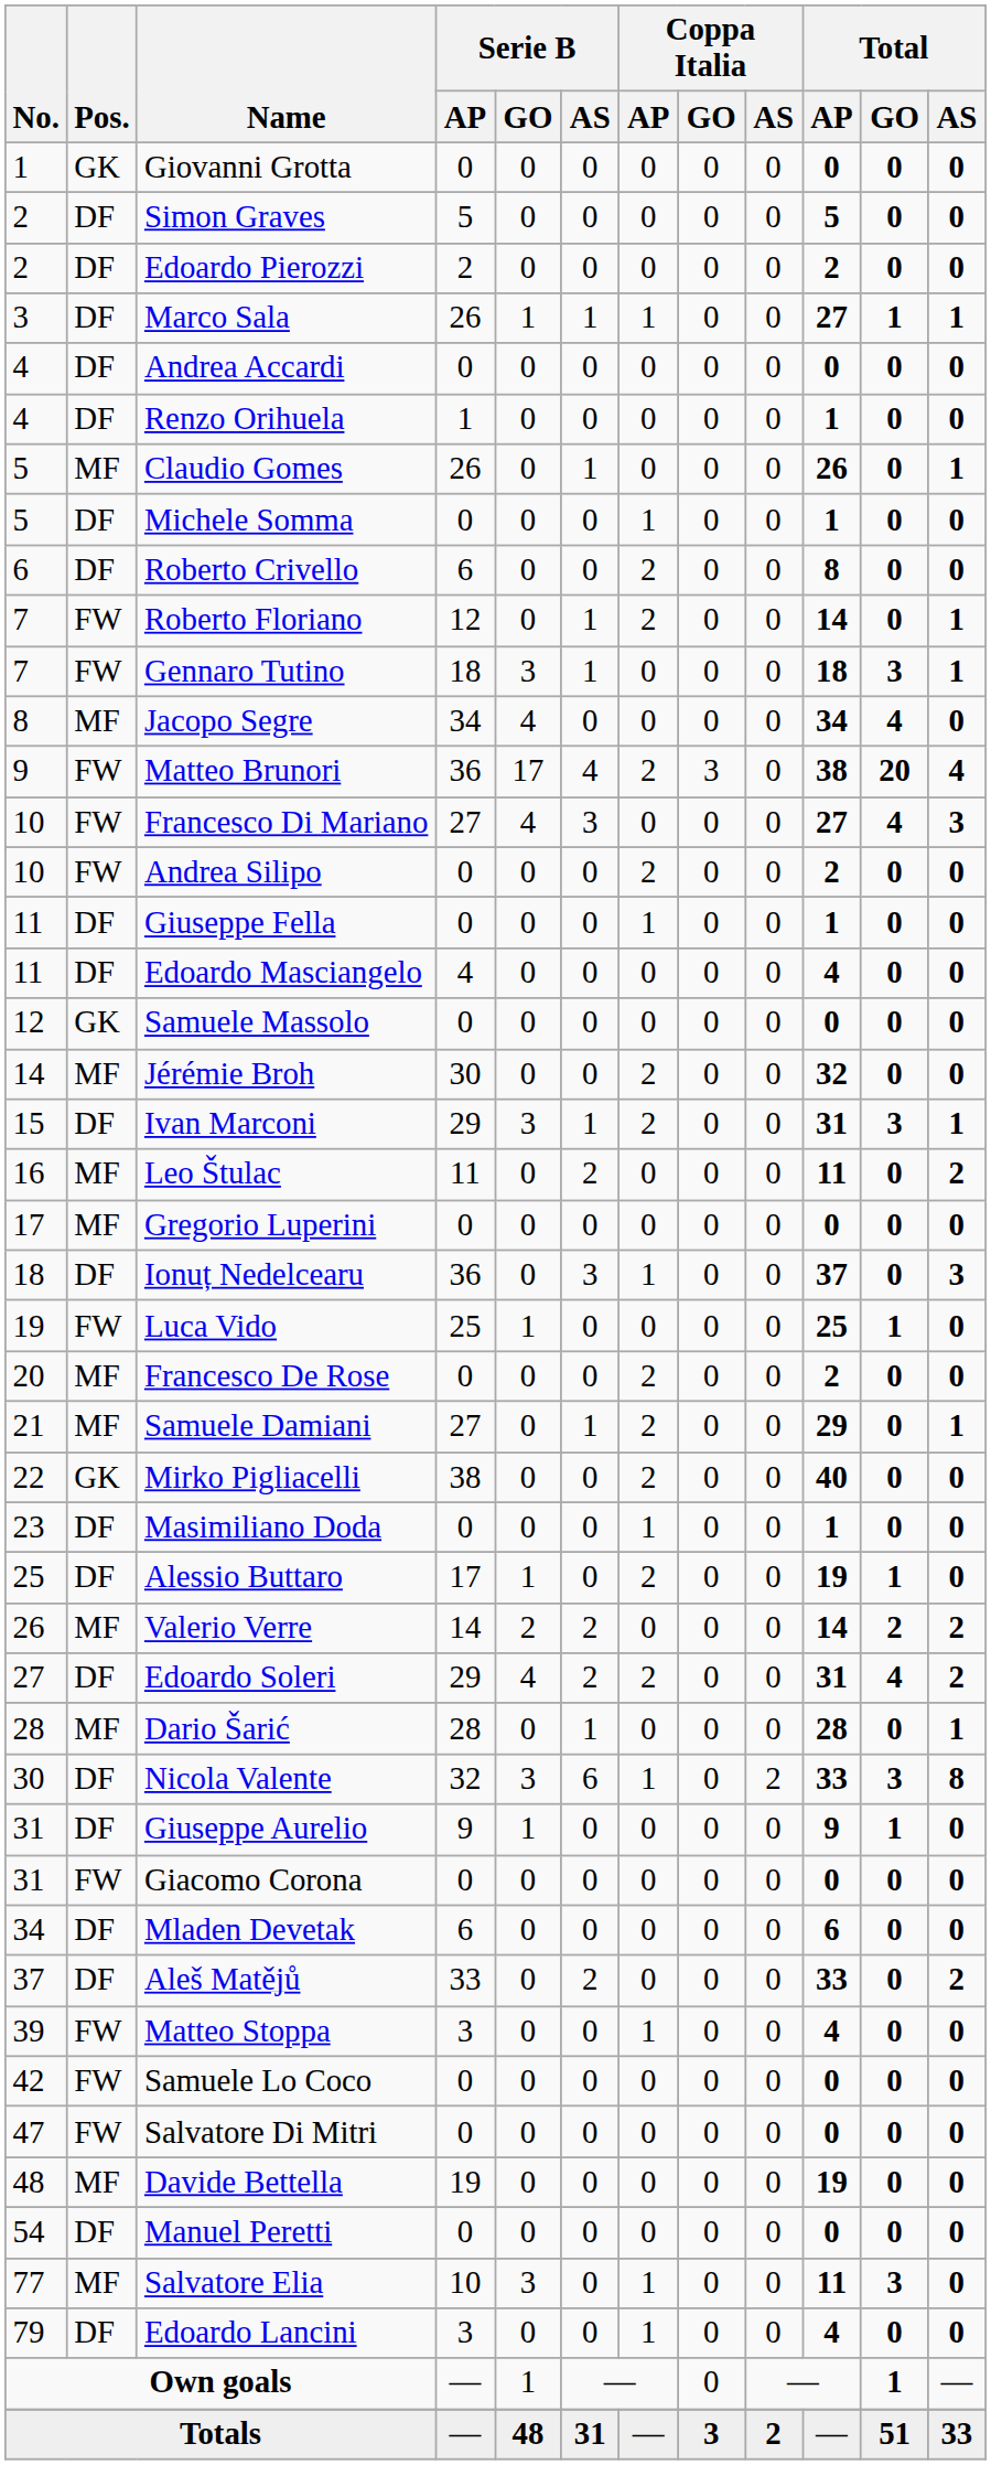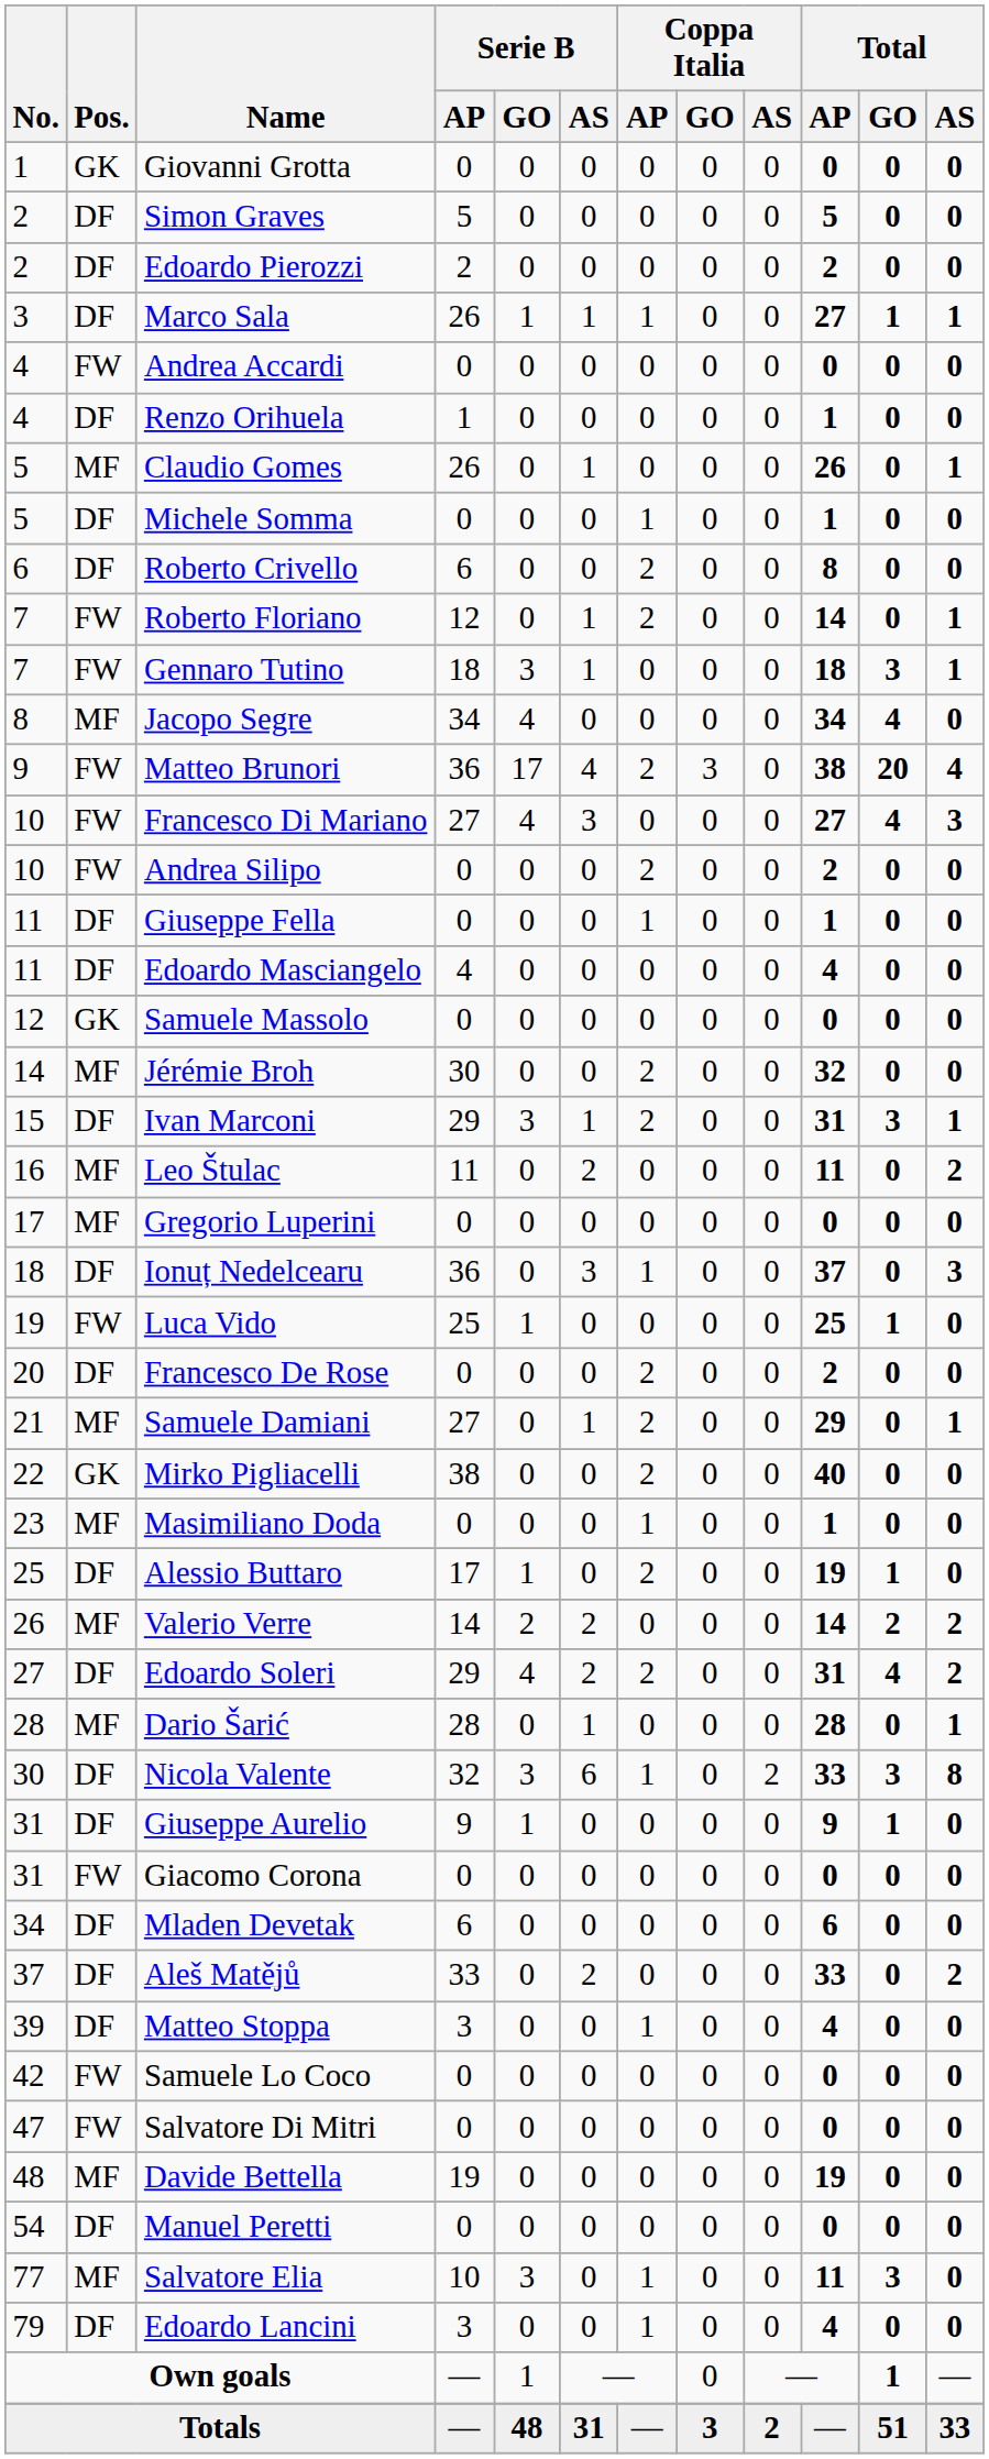 <table class="wikitable sortable" style="text-align:center">
 <tr>
 <th rowspan="2" valign="bottom">No.</th>
 <th rowspan="2" valign="bottom">Pos.</th>
 <th rowspan="2" valign="bottom">Name</th>
 <th colspan="3" width="85">Serie B</th>
 <th colspan="3" width="85">Coppa Italia</th>
 <th colspan="3" width="85">Total</th>
 </tr>
 <tr>
 <th>AP</th>
 <th>GO</th>
 <th>AS</th>
 <th>AP</th>
 <th>GO</th>
 <th>AS</th>
 <th>AP</th>
 <th>GO</th>
 <th>AS</th>
 </tr>
 <tr>
 <td align="left">1</td>
 <td align="left">GK</td>
 <td align="left"> Giovanni Grotta</td>
 <td>0</td>
 <td>0</td>
 <td>0</td>
 <td>0</td>
 <td>0</td>
 <td>0</td>
 <td><strong>0</strong></td>
 <td><strong>0</strong></td>
 <td><strong>0</strong></td>
 </tr>
 <tr>
 <td align="left">2</td>
 <td align="left">DF</td>
 <td align="left"> <a href='#'>Simon Graves</a></td>
 <td>5</td>
 <td>0</td>
 <td>0</td>
 <td>0</td>
 <td>0</td>
 <td>0</td>
 <td><strong>5</strong></td>
 <td><strong>0</strong></td>
 <td><strong>0</strong></td>
 </tr>
 <tr>
 <td align="left">2</td>
 <td align="left">DF</td>
 <td align="left"> <a href='#'>Edoardo Pierozzi</a></td>
 <td>2</td>
 <td>0</td>
 <td>0</td>
 <td>0</td>
 <td>0</td>
 <td>0</td>
 <td><strong>2</strong></td>
 <td><strong>0</strong></td>
 <td><strong>0</strong></td>
 </tr>
 <tr>
 <td align="left">3</td>
 <td align="left">DF</td>
 <td align="left"> <a href='#'>Marco Sala</a></td>
 <td>26</td>
 <td>1</td>
 <td>1</td>
 <td>1</td>
 <td>0</td>
 <td>0</td>
 <td><strong>27</strong></td>
 <td><strong>1</strong></td>
 <td><strong>1</strong></td>
 </tr>
 <tr>
 <td align="left">4</td>
-<td align="left">DF</td>
+<td align="left">FW</td>
 <td align="left"> <a href='#'>Andrea Accardi</a></td>
 <td>0</td>
 <td>0</td>
 <td>0</td>
 <td>0</td>
 <td>0</td>
 <td>0</td>
 <td><strong>0</strong></td>
 <td><strong>0</strong></td>
 <td><strong>0</strong></td>
 </tr>
 <tr>
 <td align="left">4</td>
 <td align="left">DF</td>
 <td align="left"> <a href='#'>Renzo Orihuela</a></td>
 <td>1</td>
 <td>0</td>
 <td>0</td>
 <td>0</td>
 <td>0</td>
 <td>0</td>
 <td><strong>1</strong></td>
 <td><strong>0</strong></td>
 <td><strong>0</strong></td>
 </tr>
 <tr>
 <td align="left">5</td>
 <td align="left">MF</td>
 <td align="left"> <a href='#'>Claudio Gomes</a></td>
 <td>26</td>
 <td>0</td>
 <td>1</td>
 <td>0</td>
 <td>0</td>
 <td>0</td>
 <td><strong>26</strong></td>
 <td><strong>0</strong></td>
 <td><strong>1</strong></td>
 </tr>
 <tr>
 <td align="left">5</td>
 <td align="left">DF</td>
 <td align="left"> <a href='#'>Michele Somma</a></td>
 <td>0</td>
 <td>0</td>
 <td>0</td>
 <td>1</td>
 <td>0</td>
 <td>0</td>
 <td><strong>1</strong></td>
 <td><strong>0</strong></td>
 <td><strong>0</strong></td>
 </tr>
 <tr>
 <td align="left">6</td>
 <td align="left">DF</td>
 <td align="left"> <a href='#'>Roberto Crivello</a></td>
 <td>6</td>
 <td>0</td>
 <td>0</td>
 <td>2</td>
 <td>0</td>
 <td>0</td>
 <td><strong>8</strong></td>
 <td><strong>0</strong></td>
 <td><strong>0</strong></td>
 </tr>
 <tr>
 <td align="left">7</td>
 <td align="left">FW</td>
 <td align="left"> <a href='#'>Roberto Floriano</a></td>
 <td>12</td>
 <td>0</td>
 <td>1</td>
 <td>2</td>
 <td>0</td>
 <td>0</td>
 <td><strong>14</strong></td>
 <td><strong>0</strong></td>
 <td><strong>1</strong></td>
 </tr>
 <tr>
 <td align="left">7</td>
 <td align="left">FW</td>
 <td align="left"> <a href='#'>Gennaro Tutino</a></td>
 <td>18</td>
 <td>3</td>
 <td>1</td>
 <td>0</td>
 <td>0</td>
 <td>0</td>
 <td><strong>18</strong></td>
 <td><strong>3</strong></td>
 <td><strong>1</strong></td>
 </tr>
 <tr>
 <td align="left">8</td>
 <td align="left">MF</td>
 <td align="left"> <a href='#'>Jacopo Segre</a></td>
 <td>34</td>
 <td>4</td>
 <td>0</td>
 <td>0</td>
 <td>0</td>
 <td>0</td>
 <td><strong>34</strong></td>
 <td><strong>4</strong></td>
 <td><strong>0</strong></td>
 </tr>
 <tr>
 <td align="left">9</td>
 <td align="left">FW</td>
 <td align="left"> <a href='#'>Matteo Brunori</a></td>
 <td>36</td>
 <td>17</td>
 <td>4</td>
 <td>2</td>
 <td>3</td>
 <td>0</td>
 <td><strong>38</strong></td>
 <td><strong>20</strong></td>
 <td><strong>4</strong></td>
 </tr>
 <tr>
 <td align="left">10</td>
 <td align="left">FW</td>
 <td align="left"> <a href='#'>Francesco Di Mariano</a></td>
 <td>27</td>
 <td>4</td>
 <td>3</td>
 <td>0</td>
 <td>0</td>
 <td>0</td>
 <td><strong>27</strong></td>
 <td><strong>4</strong></td>
 <td><strong>3</strong></td>
 </tr>
 <tr>
 <td align="left">10</td>
 <td align="left">FW</td>
 <td align="left"> <a href='#'>Andrea Silipo</a></td>
 <td>0</td>
 <td>0</td>
 <td>0</td>
 <td>2</td>
 <td>0</td>
 <td>0</td>
 <td><strong>2</strong></td>
 <td><strong>0</strong></td>
 <td><strong>0</strong></td>
 </tr>
 <tr>
 <td align="left">11</td>
 <td align="left">DF</td>
 <td align="left"> <a href='#'>Giuseppe Fella</a></td>
 <td>0</td>
 <td>0</td>
 <td>0</td>
 <td>1</td>
 <td>0</td>
 <td>0</td>
 <td><strong>1</strong></td>
 <td><strong>0</strong></td>
 <td><strong>0</strong></td>
 </tr>
 <tr>
 <td align="left">11</td>
 <td align="left">DF</td>
 <td align="left"> <a href='#'>Edoardo Masciangelo</a></td>
 <td>4</td>
 <td>0</td>
 <td>0</td>
 <td>0</td>
 <td>0</td>
 <td>0</td>
 <td><strong>4</strong></td>
 <td><strong>0</strong></td>
 <td><strong>0</strong></td>
 </tr>
 <tr>
 <td align="left">12</td>
 <td align="left">GK</td>
 <td align="left"> <a href='#'>Samuele Massolo</a></td>
 <td>0</td>
 <td>0</td>
 <td>0</td>
 <td>0</td>
 <td>0</td>
 <td>0</td>
 <td><strong>0</strong></td>
 <td><strong>0</strong></td>
 <td><strong>0</strong></td>
 </tr>
 <tr>
 <td align="left">14</td>
 <td align="left">MF</td>
 <td align="left"> <a href='#'>Jérémie Broh</a></td>
 <td>30</td>
 <td>0</td>
 <td>0</td>
 <td>2</td>
 <td>0</td>
 <td>0</td>
 <td><strong>32</strong></td>
 <td><strong>0</strong></td>
 <td><strong>0</strong></td>
 </tr>
 <tr>
 <td align="left">15</td>
 <td align="left">DF</td>
 <td align="left"> <a href='#'>Ivan Marconi</a></td>
 <td>29</td>
 <td>3</td>
 <td>1</td>
 <td>2</td>
 <td>0</td>
 <td>0</td>
 <td><strong>31</strong></td>
 <td><strong>3</strong></td>
 <td><strong>1</strong></td>
 </tr>
 <tr>
 <td align="left">16</td>
 <td align="left">MF</td>
 <td align="left"> <a href='#'>Leo Štulac</a></td>
 <td>11</td>
 <td>0</td>
 <td>2</td>
 <td>0</td>
 <td>0</td>
 <td>0</td>
 <td><strong>11</strong></td>
 <td><strong>0</strong></td>
 <td><strong>2</strong></td>
 </tr>
 <tr>
 <td align="left">17</td>
 <td align="left">MF</td>
 <td align="left"> <a href='#'>Gregorio Luperini</a></td>
 <td>0</td>
 <td>0</td>
 <td>0</td>
 <td>0</td>
 <td>0</td>
 <td>0</td>
 <td><strong>0</strong></td>
 <td><strong>0</strong></td>
 <td><strong>0</strong></td>
 </tr>
 <tr>
 <td align="left">18</td>
 <td align="left">DF</td>
 <td align="left"> <a href='#'>Ionuț Nedelcearu</a></td>
 <td>36</td>
 <td>0</td>
 <td>3</td>
 <td>1</td>
 <td>0</td>
 <td>0</td>
 <td><strong>37</strong></td>
 <td><strong>0</strong></td>
 <td><strong>3</strong></td>
 </tr>
 <tr>
 <td align="left">19</td>
 <td align="left">FW</td>
 <td align="left"> <a href='#'>Luca Vido</a></td>
 <td>25</td>
 <td>1</td>
 <td>0</td>
 <td>0</td>
 <td>0</td>
 <td>0</td>
 <td><strong>25</strong></td>
 <td><strong>1</strong></td>
 <td><strong>0</strong></td>
 </tr>
 <tr>
 <td align="left">20</td>
-<td align="left">MF</td>
+<td align="left">DF</td>
 <td align="left"> <a href='#'>Francesco De Rose</a></td>
 <td>0</td>
 <td>0</td>
 <td>0</td>
 <td>2</td>
 <td>0</td>
 <td>0</td>
 <td><strong>2</strong></td>
 <td><strong>0</strong></td>
 <td><strong>0</strong></td>
 </tr>
 <tr>
 <td align="left">21</td>
 <td align="left">MF</td>
 <td align="left"> <a href='#'>Samuele Damiani</a></td>
 <td>27</td>
 <td>0</td>
 <td>1</td>
 <td>2</td>
 <td>0</td>
 <td>0</td>
 <td><strong>29</strong></td>
 <td><strong>0</strong></td>
 <td><strong>1</strong></td>
 </tr>
 <tr>
 <td align="left">22</td>
 <td align="left">GK</td>
 <td align="left"> <a href='#'>Mirko Pigliacelli</a></td>
 <td>38</td>
 <td>0</td>
 <td>0</td>
 <td>2</td>
 <td>0</td>
 <td>0</td>
 <td><strong>40</strong></td>
 <td><strong>0</strong></td>
 <td><strong>0</strong></td>
 </tr>
 <tr>
 <td align="left">23</td>
-<td align="left">DF</td>
+<td align="left">MF</td>
 <td align="left"> <a href='#'>Masimiliano Doda</a></td>
 <td>0</td>
 <td>0</td>
 <td>0</td>
 <td>1</td>
 <td>0</td>
 <td>0</td>
 <td><strong>1</strong></td>
 <td><strong>0</strong></td>
 <td><strong>0</strong></td>
 </tr>
 <tr>
 <td align="left">25</td>
 <td align="left">DF</td>
 <td align="left"> <a href='#'>Alessio Buttaro</a></td>
 <td>17</td>
 <td>1</td>
 <td>0</td>
 <td>2</td>
 <td>0</td>
 <td>0</td>
 <td><strong>19</strong></td>
 <td><strong>1</strong></td>
 <td><strong>0</strong></td>
 </tr>
 <tr>
 <td align="left">26</td>
 <td align="left">MF</td>
 <td align="left"> <a href='#'>Valerio Verre</a></td>
 <td>14</td>
 <td>2</td>
 <td>2</td>
 <td>0</td>
 <td>0</td>
 <td>0</td>
 <td><strong>14</strong></td>
 <td><strong>2</strong></td>
 <td><strong>2</strong></td>
 </tr>
 <tr>
 <td align="left">27</td>
 <td align="left">DF</td>
 <td align="left"> <a href='#'>Edoardo Soleri</a></td>
 <td>29</td>
 <td>4</td>
 <td>2</td>
 <td>2</td>
 <td>0</td>
 <td>0</td>
 <td><strong>31</strong></td>
 <td><strong>4</strong></td>
 <td><strong>2</strong></td>
 </tr>
 <tr>
 <td align="left">28</td>
 <td align="left">MF</td>
 <td align="left"> <a href='#'>Dario Šarić</a></td>
 <td>28</td>
 <td>0</td>
 <td>1</td>
 <td>0</td>
 <td>0</td>
 <td>0</td>
 <td><strong>28</strong></td>
 <td><strong>0</strong></td>
 <td><strong>1</strong></td>
 </tr>
 <tr>
 <td align="left">30</td>
 <td align="left">DF</td>
 <td align="left"> <a href='#'>Nicola Valente</a></td>
 <td>32</td>
 <td>3</td>
 <td>6</td>
 <td>1</td>
 <td>0</td>
 <td>2</td>
 <td><strong>33</strong></td>
 <td><strong>3</strong></td>
 <td><strong>8</strong></td>
 </tr>
 <tr>
 <td align="left">31</td>
 <td align="left">DF</td>
 <td align="left"> <a href='#'>Giuseppe Aurelio</a></td>
 <td>9</td>
 <td>1</td>
 <td>0</td>
 <td>0</td>
 <td>0</td>
 <td>0</td>
 <td><strong>9</strong></td>
 <td><strong>1</strong></td>
 <td><strong>0</strong></td>
 </tr>
 <tr>
 <td align="left">31</td>
 <td align="left">FW</td>
 <td align="left"> Giacomo Corona</td>
 <td>0</td>
 <td>0</td>
 <td>0</td>
 <td>0</td>
 <td>0</td>
 <td>0</td>
 <td><strong>0</strong></td>
 <td><strong>0</strong></td>
 <td><strong>0</strong></td>
 </tr>
 <tr>
 <td align="left">34</td>
 <td align="left">DF</td>
 <td align="left"> <a href='#'>Mladen Devetak</a></td>
 <td>6</td>
 <td>0</td>
 <td>0</td>
 <td>0</td>
 <td>0</td>
 <td>0</td>
 <td><strong>6</strong></td>
 <td><strong>0</strong></td>
 <td><strong>0</strong></td>
 </tr>
 <tr>
 <td align="left">37</td>
 <td align="left">DF</td>
 <td align="left"> <a href='#'>Aleš Matějů</a></td>
 <td>33</td>
 <td>0</td>
 <td>2</td>
 <td>0</td>
 <td>0</td>
 <td>0</td>
 <td><strong>33</strong></td>
 <td><strong>0</strong></td>
 <td><strong>2</strong></td>
 </tr>
 <tr>
 <td align="left">39</td>
-<td align="left">FW</td>
+<td align="left">DF</td>
 <td align="left"> <a href='#'>Matteo Stoppa</a></td>
 <td>3</td>
 <td>0</td>
 <td>0</td>
 <td>1</td>
 <td>0</td>
 <td>0</td>
 <td><strong>4</strong></td>
 <td><strong>0</strong></td>
 <td><strong>0</strong></td>
 </tr>
 <tr>
 <td align="left">42</td>
 <td align="left">FW</td>
 <td align="left"> Samuele Lo Coco</td>
 <td>0</td>
 <td>0</td>
 <td>0</td>
 <td>0</td>
 <td>0</td>
 <td>0</td>
 <td><strong>0</strong></td>
 <td><strong>0</strong></td>
 <td><strong>0</strong></td>
 </tr>
 <tr>
 <td align="left">47</td>
 <td align="left">FW</td>
 <td align="left"> Salvatore Di Mitri</td>
 <td>0</td>
 <td>0</td>
 <td>0</td>
 <td>0</td>
 <td>0</td>
 <td>0</td>
 <td><strong>0</strong></td>
 <td><strong>0</strong></td>
 <td><strong>0</strong></td>
 </tr>
 <tr>
 <td align="left">48</td>
 <td align="left">MF</td>
 <td align="left"> <a href='#'>Davide Bettella</a></td>
 <td>19</td>
 <td>0</td>
 <td>0</td>
 <td>0</td>
 <td>0</td>
 <td>0</td>
 <td><strong>19</strong></td>
 <td><strong>0</strong></td>
 <td><strong>0</strong></td>
 </tr>
 <tr>
 <td align="left">54</td>
 <td align="left">DF</td>
 <td align="left"> <a href='#'>Manuel Peretti</a></td>
 <td>0</td>
 <td>0</td>
 <td>0</td>
 <td>0</td>
 <td>0</td>
 <td>0</td>
 <td><strong>0</strong></td>
 <td><strong>0</strong></td>
 <td><strong>0</strong></td>
 </tr>
 <tr>
 <td align="left">77</td>
 <td align="left">MF</td>
 <td align="left"> <a href='#'>Salvatore Elia</a></td>
 <td>10</td>
 <td>3</td>
 <td>0</td>
 <td>1</td>
 <td>0</td>
 <td>0</td>
 <td><strong>11</strong></td>
 <td><strong>3</strong></td>
 <td><strong>0</strong></td>
 </tr>
 <tr>
 <td align="left">79</td>
 <td align="left">DF</td>
 <td align="left"> <a href='#'>Edoardo Lancini</a></td>
 <td>3</td>
 <td>0</td>
 <td>0</td>
 <td>1</td>
 <td>0</td>
 <td>0</td>
 <td><strong>4</strong></td>
 <td><strong>0</strong></td>
 <td><strong>0</strong></td>
 </tr>
 <tr>
 <td colspan="3"><strong>Own goals</strong></td>
 <td>—</td>
 <td>1</td>
 <td colspan="2">—</td>
 <td>0</td>
 <td colspan="2">—</td>
 <td><strong>1</strong></td>
 <td>—</td>
 </tr>
 <tr>
 </tr>
 <tr bgcolor="#EFEFEF">
 <td colspan="3"><strong>Totals</strong></td>
 <td>—</td>
 <td><strong>48</strong></td>
 <td><strong>31</strong></td>
 <td>—</td>
 <td><strong>3</strong></td>
 <td><strong>2</strong></td>
 <td>—</td>
 <td><strong>51</strong></td>
 <td><strong>33</strong></td>
 </tr>
 </table>
